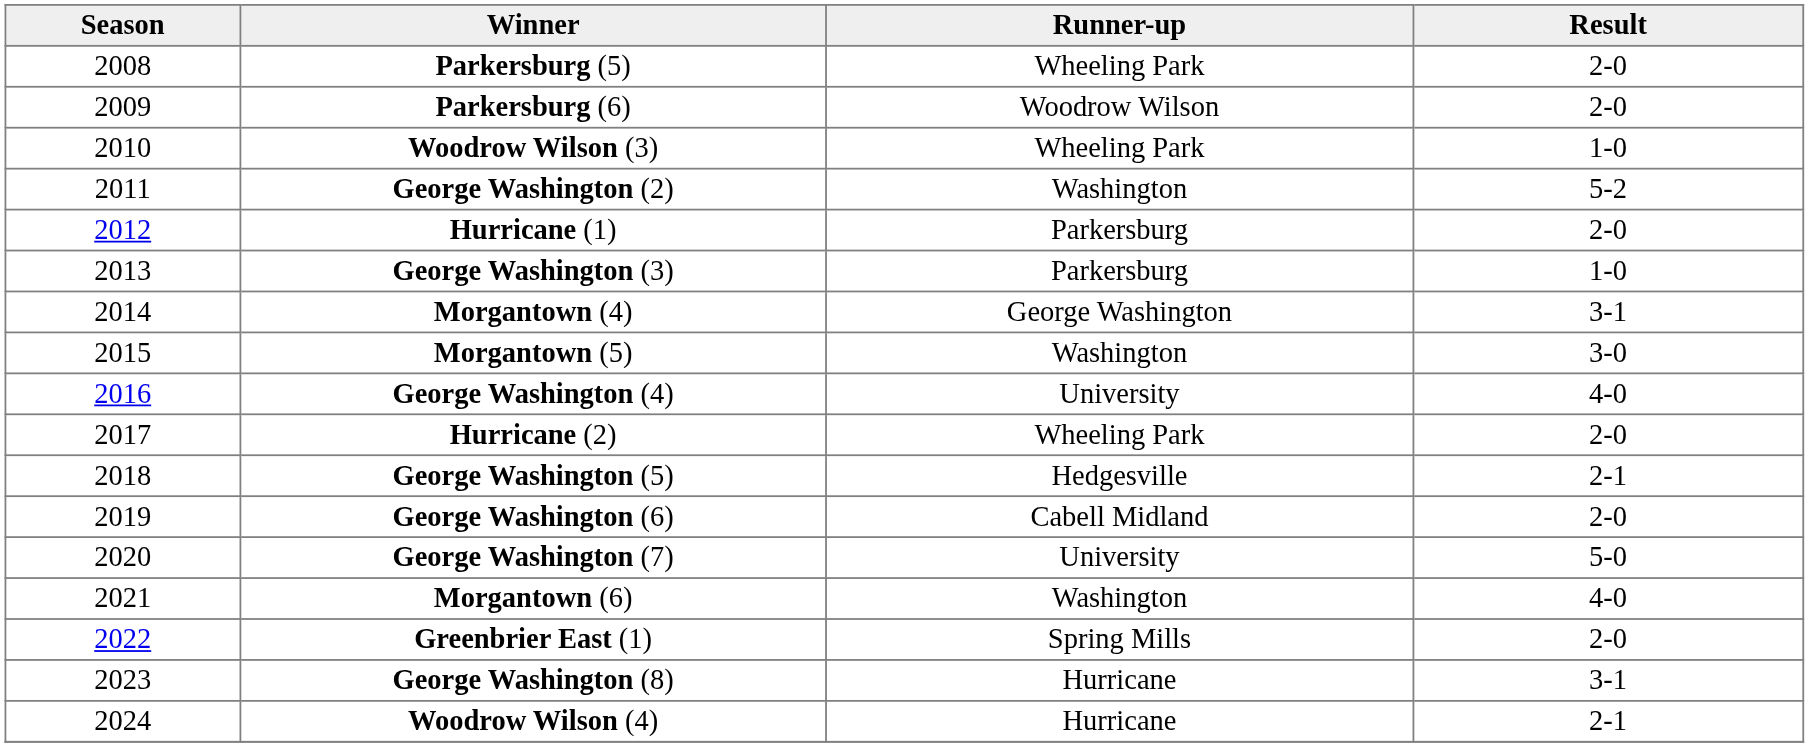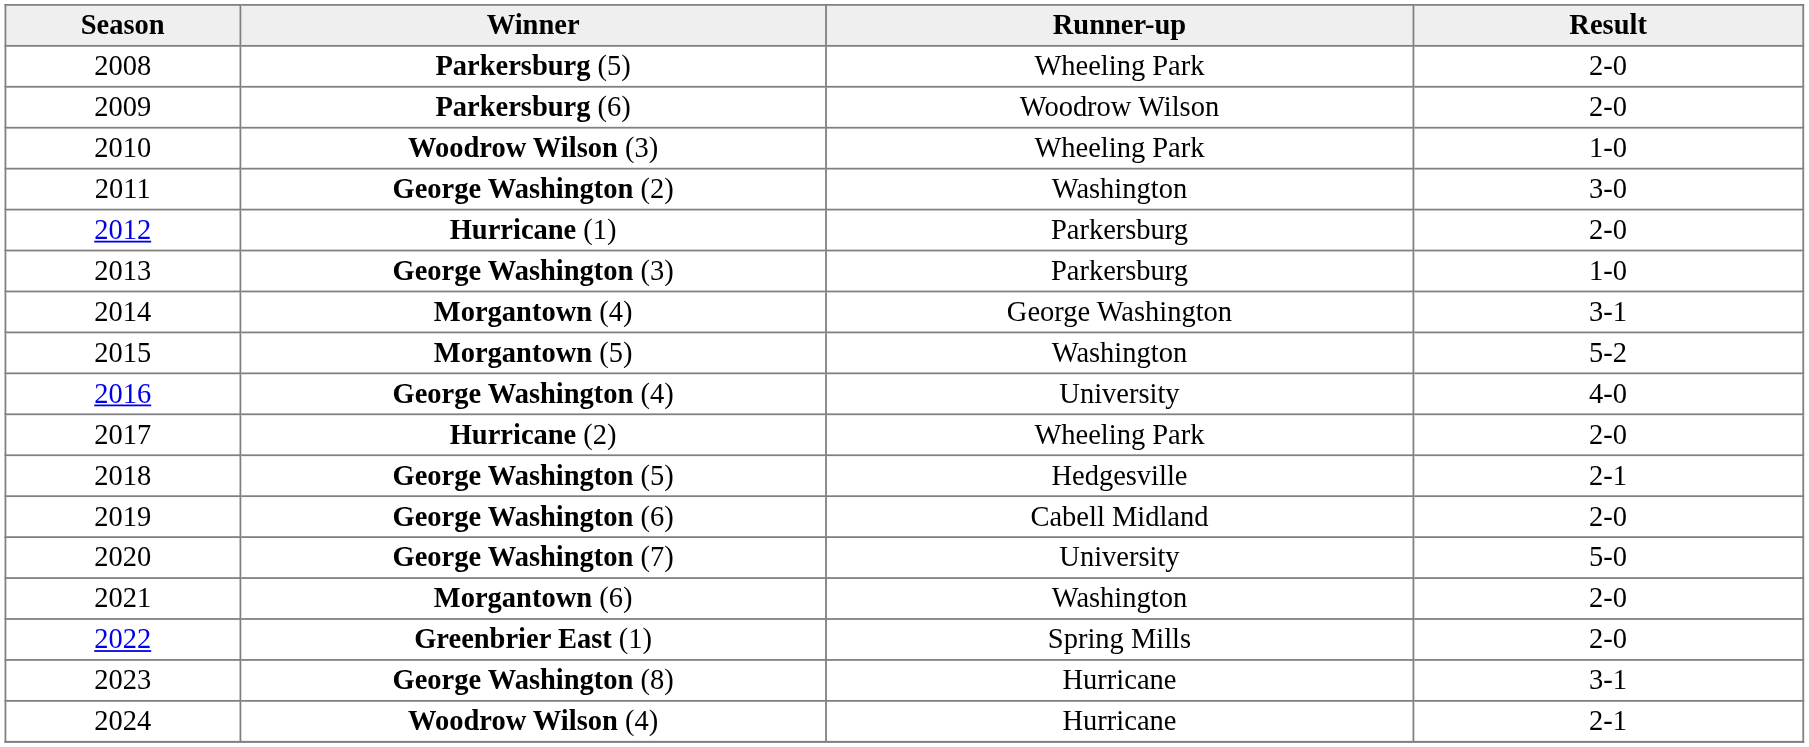 <table class="toccolours" border="1" cellpadding="2" style="border-collapse:collapse; text-align:center; width:80%; margin:2px; auto;">
 <tr style="background: #efefef;">
 <th style="width:12%;">Season</th>
 <th style="width:30%;">Winner</th>
 <th style="width:30%;">Runner-up</th>
 <th style="width:20%;">Result</th>
 </tr>
 <tr>
 <td>2008</td>
 <td><strong>Parkersburg</strong> (5)</td>
 <td>Wheeling Park</td>
 <td>2-0</td>
 </tr>
 <tr>
 <td>2009</td>
 <td><strong>Parkersburg</strong> (6)</td>
 <td>Woodrow Wilson</td>
 <td>2-0</td>
 </tr>
 <tr>
 <td>2010</td>
 <td><strong>Woodrow Wilson</strong> (3)</td>
 <td>Wheeling Park</td>
 <td>1-0</td>
 </tr>
 <tr>
 <td>2011</td>
 <td><strong>George Washington</strong> (2)</td>
 <td>Washington</td>
-<td>5-2</td>
+<td>3-0</td>
 </tr>
 <tr>
 <td><a href='#'>2012</a></td>
 <td><strong>Hurricane</strong> (1)</td>
 <td>Parkersburg</td>
 <td>2-0</td>
 </tr>
 <tr>
 <td>2013</td>
 <td><strong>George Washington</strong> (3)</td>
 <td>Parkersburg</td>
 <td>1-0</td>
 </tr>
 <tr>
 <td>2014</td>
 <td><strong>Morgantown</strong> (4)</td>
 <td>George Washington</td>
 <td>3-1</td>
 </tr>
 <tr>
 <td>2015</td>
 <td><strong>Morgantown</strong> (5)</td>
 <td>Washington</td>
-<td>3-0</td>
+<td>5-2</td>
 </tr>
 <tr>
 <td><a href='#'>2016</a></td>
 <td><strong>George Washington</strong> (4)</td>
 <td>University</td>
 <td>4-0</td>
 </tr>
 <tr>
 <td>2017</td>
 <td><strong>Hurricane</strong> (2)</td>
 <td>Wheeling Park</td>
 <td>2-0</td>
 </tr>
 <tr>
 <td>2018</td>
 <td><strong>George Washington</strong> (5)</td>
 <td>Hedgesville</td>
 <td>2-1</td>
 </tr>
 <tr>
 <td>2019</td>
 <td><strong>George Washington</strong> (6)</td>
 <td>Cabell Midland</td>
 <td>2-0</td>
 </tr>
 <tr>
 <td>2020</td>
 <td><strong>George Washington</strong> (7)</td>
 <td>University</td>
 <td>5-0</td>
 </tr>
 <tr>
 <td>2021</td>
 <td><strong>Morgantown</strong> (6)</td>
 <td>Washington</td>
-<td>4-0</td>
+<td>2-0</td>
 </tr>
 <tr>
 <td><a href='#'>2022</a></td>
 <td><strong>Greenbrier East</strong> (1)</td>
 <td>Spring Mills</td>
 <td>2-0</td>
 </tr>
 <tr>
 <td>2023</td>
 <td><strong>George Washington</strong> (8)</td>
 <td>Hurricane</td>
 <td>3-1</td>
 </tr>
 <tr>
 <td>2024</td>
 <td><strong>Woodrow Wilson</strong> (4)</td>
 <td>Hurricane</td>
 <td>2-1</td>
 </tr>
 <tr>
 </tr>
 </table>
